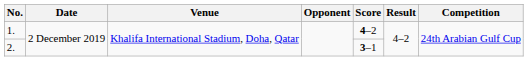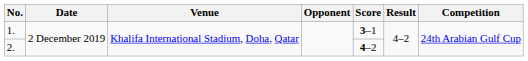 <table class="wikitable">
 <tr>
 <th>No.</th>
 <th>Date</th>
 <th>Venue</th>
 <th>Opponent</th>
 <th>Score</th>
 <th>Result</th>
 <th>Competition</th>
 </tr>
 <tr>
 <td>1.</td>
 <td rowspan=2>2 December 2019</td>
 <td rowspan=2><a href='#'>Khalifa International Stadium</a>, <a href='#'>Doha</a>, <a href='#'>Qatar</a></td>
 <td rowspan=2></td>
-<td align=center><strong>4</strong>–2</td>
+<td align=center><strong>3</strong>–1</td>
 <td rowspan=2 align=center>4–2</td>
 <td rowspan=2><a href='#'>24th Arabian Gulf Cup</a></td>
 </tr>
 <tr>
 <td>2.</td>
-<td align=center><strong>3</strong>–1</td>
+<td align=center><strong>4</strong>–2</td>
 </tr>
 </table>
